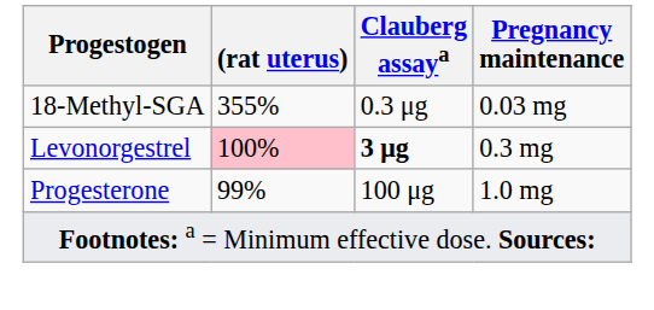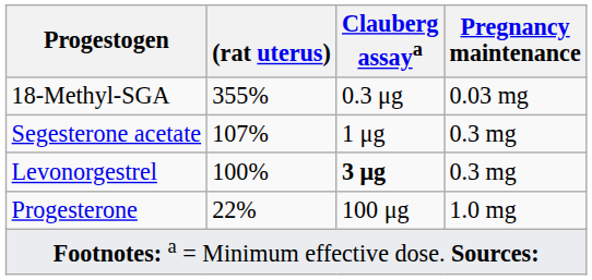 <table class="wikitable mw-collapsible mw-collapsed" style="margin-left: auto; margin-right: auto; border: none;">
 <tr>
 <th>Progestogen</th>
 <th> <br>(rat <a href='#'>uterus</a>)</th>
 <th><a href='#'>Clauberg<br>assay</a><sup>a</sup></th>
 <th><a href='#'>Pregnancy</a><br>maintenance</th>
 </tr>
 <tr>
 <td>18-Methyl-SGA</td>
 <td>355%</td>
 <td>0.3 μg</td>
 <td>0.03 mg</td>
 </tr>
 <tr>
+<td><a href='#'>Segesterone acetate</a></td>
+<td>107%</td>
+<td>1 μg</td>
+<td>0.3 mg</td>
+</tr>
+<tr>
 <td><a href='#'>Levonorgestrel</a></td>
-<td style="background: pink;">100%</td>
+<td>100%</td>
 <td><strong>3 μg</strong></td>
 <td>0.3 mg</td>
 </tr>
 <tr>
 <td><a href='#'>Progesterone</a></td>
-<td>99%</td>
+<td>22%</td>
 <td>100 μg</td>
 <td>1.0 mg</td>
 </tr>
 <tr class="sortbottom">
 <td colspan="4" style="width: 1px; background-color:#eaecf0; text-align: center;"><strong>Footnotes:</strong> <sup>a</sup> = Minimum effective dose. <strong>Sources:</strong> </td>
 </tr>
 </table>
